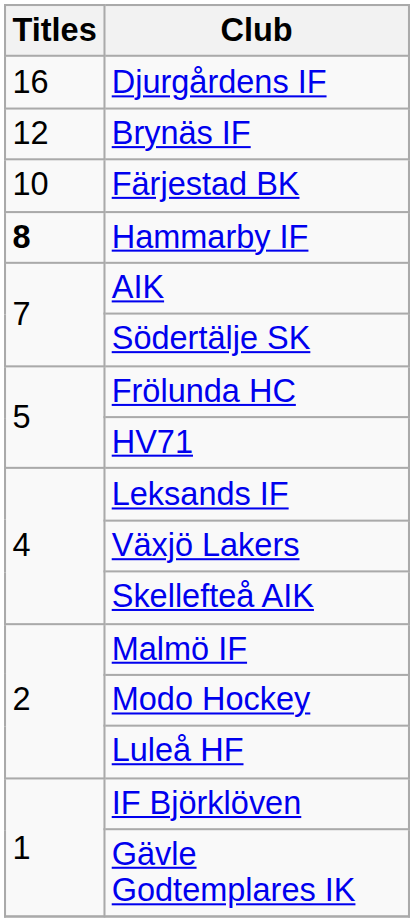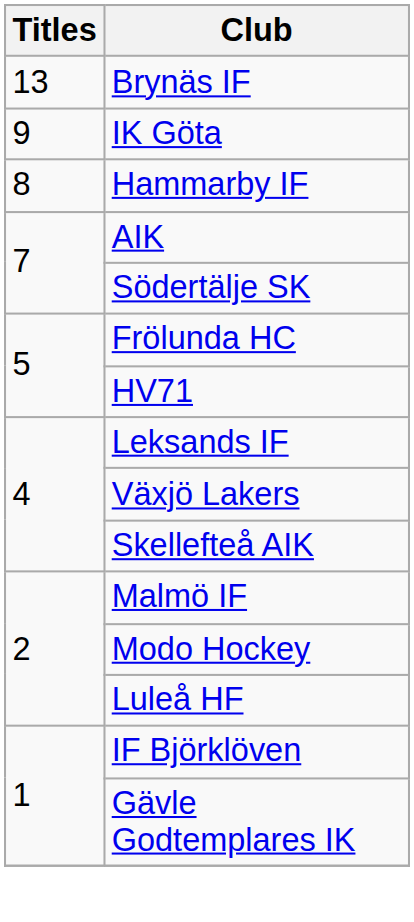 <table class="wikitable" style="width:200px;">
 <tr>
 <th>Titles</th>
 <th>Club</th>
 </tr>
 <tr>
-<td>16</td>
-<td><a href='#'>Djurgårdens IF</a></td>
-</tr>
-<tr>
-<td>12</td>
+<td>13</td>
 <td><a href='#'>Brynäs IF</a></td>
 </tr>
 <tr>
-<td>10</td>
-<td><a href='#'>Färjestad BK</a></td>
+<td>9</td>
+<td><a href='#'>IK Göta</a></td>
 </tr>
 <tr>
-<td><strong>8</strong></td>
+<td>8</td>
 <td><a href='#'>Hammarby IF</a></td>
 </tr>
 <tr>
 <td rowspan=2>7</td>
 <td><a href='#'>AIK</a></td>
 </tr>
 <tr>
 <td><a href='#'>Södertälje SK</a></td>
 </tr>
 <tr>
 <td rowspan=2>5</td>
 <td><a href='#'>Frölunda HC</a></td>
 </tr>
 <tr>
 <td><a href='#'>HV71</a></td>
 </tr>
 <tr>
 <td rowspan=3>4</td>
 <td><a href='#'>Leksands IF</a></td>
 </tr>
 <tr>
 <td><a href='#'>Växjö Lakers</a></td>
 </tr>
 <tr>
 <td><a href='#'>Skellefteå AIK</a></td>
 </tr>
 <tr>
 <td rowspan=3>2</td>
 <td><a href='#'>Malmö IF</a></td>
 </tr>
 <tr>
 <td><a href='#'>Modo Hockey</a></td>
 </tr>
 <tr>
 <td><a href='#'>Luleå HF</a></td>
 </tr>
 <tr>
 <td rowspan=2>1</td>
 <td><a href='#'>IF Björklöven</a></td>
 </tr>
 <tr>
 <td><a href='#'>Gävle Godtemplares IK</a></td>
 </tr>
 <tr>
 </tr>
 </table>
